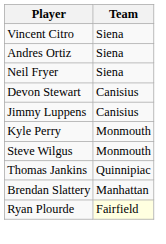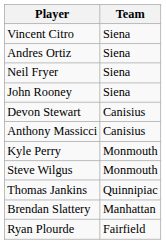 <table class=wikitable>
 <tr>
 <th>Player</th>
 <th>Team</th>
 </tr>
 <tr>
 <td>Vincent Citro</td>
 <td>Siena</td>
 </tr>
 <tr>
 <td>Andres Ortiz</td>
 <td>Siena</td>
 </tr>
 <tr>
 <td>Neil Fryer</td>
 <td>Siena</td>
 </tr>
 <tr>
+<td>John Rooney</td>
+<td>Siena</td>
+</tr>
+<tr>
 <td>Devon Stewart</td>
 <td>Canisius</td>
 </tr>
 <tr>
-<td>Jimmy Luppens</td>
+<td>Anthony Massicci</td>
 <td>Canisius</td>
 </tr>
 <tr>
 <td>Kyle Perry</td>
 <td>Monmouth</td>
 </tr>
 <tr>
 <td>Steve Wilgus</td>
 <td>Monmouth</td>
 </tr>
 <tr>
 <td>Thomas Jankins</td>
 <td>Quinnipiac</td>
 </tr>
 <tr>
 <td>Brendan Slattery</td>
 <td>Manhattan</td>
 </tr>
 <tr>
 <td>Ryan Plourde</td>
-<td style="background: lightyellow;">Fairfield</td>
+<td>Fairfield</td>
 </tr>
 </table>
